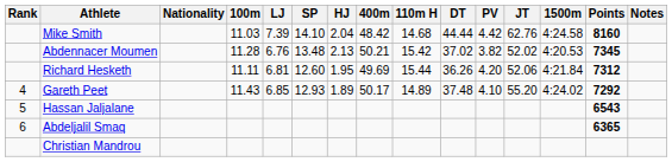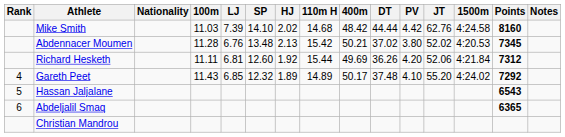 <table class="wikitable sortable" style="text-align:center">
 <tr>
 <th>Rank</th>
 <th>Athlete</th>
 <th>Nationality</th>
 <th>100m</th>
 <th>LJ</th>
 <th>SP</th>
 <th>HJ</th>
+<th>110m H</th>
 <th>400m</th>
-<th>110m H</th>
 <th>DT</th>
 <th>PV</th>
 <th>JT</th>
 <th>1500m</th>
 <th>Points</th>
 <th>Notes</th>
 </tr>
 <tr>
 <td></td>
 <td align=left><a href='#'>Mike Smith</a></td>
 <td align=left></td>
 <td>11.03</td>
 <td>7.39</td>
 <td>14.10</td>
-<td>2.04</td>
+<td>2.02</td>
+<td>14.68</td>
 <td>48.42</td>
-<td>14.68</td>
 <td>44.44</td>
 <td>4.42</td>
 <td>62.76</td>
 <td>4:24.58</td>
 <td><strong>8160</strong></td>
 <td></td>
 </tr>
 <tr>
 <td></td>
 <td align=left><a href='#'>Abdennacer Moumen</a></td>
 <td align=left></td>
 <td>11.28</td>
 <td>6.76</td>
 <td>13.48</td>
 <td>2.13</td>
+<td>15.42</td>
 <td>50.21</td>
-<td>15.42</td>
 <td>37.02</td>
-<td>3.82</td>
+<td>3.80</td>
 <td>52.02</td>
 <td>4:20.53</td>
 <td><strong>7345</strong></td>
 <td></td>
 </tr>
 <tr>
 <td></td>
 <td align=left><a href='#'>Richard Hesketh</a></td>
 <td align=left></td>
 <td>11.11</td>
 <td>6.81</td>
 <td>12.60</td>
-<td>1.95</td>
+<td>1.92</td>
+<td>15.44</td>
 <td>49.69</td>
-<td>15.44</td>
 <td>36.26</td>
 <td>4.20</td>
 <td>52.06</td>
 <td>4:21.84</td>
 <td><strong>7312</strong></td>
 <td></td>
 </tr>
 <tr>
 <td>4</td>
 <td align=left><a href='#'>Gareth Peet</a></td>
 <td align=left></td>
 <td>11.43</td>
 <td>6.85</td>
-<td>12.93</td>
+<td>12.32</td>
 <td>1.89</td>
+<td>14.89</td>
 <td>50.17</td>
-<td>14.89</td>
 <td>37.48</td>
 <td>4.10</td>
 <td>55.20</td>
 <td>4:24.02</td>
 <td><strong>7292</strong></td>
 <td></td>
 </tr>
 <tr>
 <td>5</td>
 <td align=left><a href='#'>Hassan Jaljalane</a></td>
 <td align=left></td>
 <td></td>
 <td></td>
 <td></td>
 <td></td>
 <td></td>
 <td></td>
 <td></td>
 <td></td>
 <td></td>
 <td></td>
 <td><strong>6543</strong></td>
 <td></td>
 </tr>
 <tr>
 <td>6</td>
 <td align=left><a href='#'>Abdeljalil Smaq</a></td>
 <td align=left></td>
 <td></td>
 <td></td>
 <td></td>
 <td></td>
 <td></td>
 <td></td>
 <td></td>
 <td></td>
 <td></td>
 <td></td>
 <td><strong>6365</strong></td>
 <td></td>
 </tr>
 <tr>
 <td></td>
 <td align=left><a href='#'>Christian Mandrou</a></td>
 <td align=left></td>
 <td></td>
 <td></td>
 <td></td>
 <td></td>
 <td></td>
 <td></td>
 <td></td>
 <td></td>
 <td></td>
 <td></td>
 <td><strong></strong></td>
 <td></td>
 </tr>
 </table>
